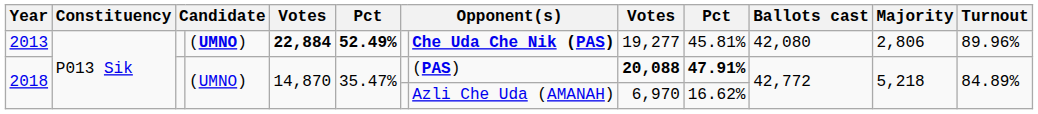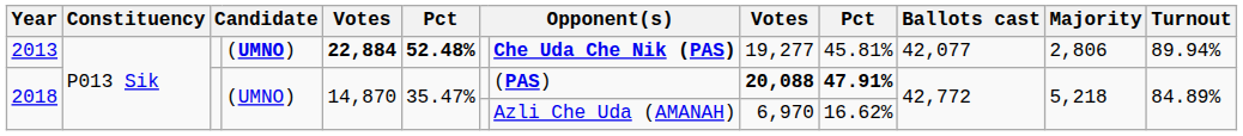 <table class="wikitable" style="margin:0.5em ; font-size:95%">
 <tr>
 <th>Year</th>
 <th>Constituency</th>
 <th colspan=2>Candidate</th>
 <th>Votes</th>
 <th>Pct</th>
 <th colspan=2>Opponent(s)</th>
 <th>Votes</th>
 <th>Pct</th>
 <th>Ballots cast</th>
 <th>Majority</th>
 <th>Turnout</th>
 </tr>
 <tr>
 <td><a href='#'>2013</a></td>
 <td rowspan=3>P013 <a href='#'>Sik</a></td>
 <td></td>
 <td> (<a href='#'><strong>UMNO</strong></a>)</td>
 <td align="right"><strong>22,884</strong></td>
-<td><strong>52.49%</strong></td>
+<td><strong>52.48%</strong></td>
 <td></td>
 <td><strong><a href='#'>Che Uda Che Nik</a> (<a href='#'>PAS</a>)</strong></td>
 <td align="right">19,277</td>
 <td>45.81%</td>
-<td>42,080</td>
+<td>42,077</td>
 <td>2,806</td>
-<td>89.96%</td>
+<td>89.94%</td>
 </tr>
 <tr>
 <td rowspan=2><a href='#'>2018</a></td>
 <td rowspan=2 ></td>
 <td rowspan=2> (<a href='#'>UMNO</a>)</td>
 <td rowspan=2 align="right">14,870</td>
 <td rowspan=2>35.47%</td>
 <td></td>
 <td> (<a href='#'><strong>PAS</strong></a>)</td>
 <td align="right"><strong>20,088</strong></td>
 <td><strong>47.91%</strong></td>
 <td rowspan=2>42,772</td>
 <td rowspan=2>5,218</td>
 <td rowspan=2>84.89%</td>
 </tr>
 <tr>
 <td></td>
 <td><a href='#'>Azli Che Uda</a> (<a href='#'>AMANAH</a>)</td>
 <td align="right">6,970</td>
 <td>16.62%</td>
 </tr>
 </table>
